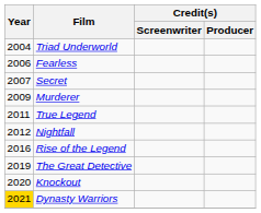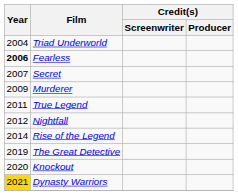 <table class="wikitable">
 <tr>
 <th rowspan="2">Year</th>
 <th rowspan="2">Film</th>
 <th colspan="2">Credit(s)</th>
 </tr>
 <tr>
 <th width=60>Screenwriter</th>
 <th width=60>Producer</th>
 </tr>
 <tr>
 <td>2004</td>
 <td><em><a href='#'>Triad Underworld</a></em></td>
 <td></td>
 <td></td>
 </tr>
 <tr>
-<td>2006</td>
+<td><strong>2006</strong></td>
 <td><em><a href='#'>Fearless</a></em></td>
 <td></td>
 <td></td>
 </tr>
 <tr>
 <td>2007</td>
 <td><em><a href='#'>Secret</a></em></td>
 <td></td>
 <td></td>
 </tr>
 <tr>
 <td>2009</td>
 <td><em><a href='#'>Murderer</a></em></td>
 <td></td>
 <td></td>
 </tr>
 <tr>
 <td>2011</td>
 <td><em><a href='#'>True Legend</a></em></td>
 <td></td>
 <td></td>
 </tr>
 <tr>
 <td>2012</td>
 <td><em><a href='#'>Nightfall</a></em></td>
 <td></td>
 <td></td>
 </tr>
 <tr>
-<td>2016</td>
+<td>2014</td>
 <td><em><a href='#'>Rise of the Legend</a></em></td>
 <td></td>
 <td></td>
 </tr>
 <tr>
 <td>2019</td>
 <td><em><a href='#'>The Great Detective</a></em></td>
 <td></td>
 <td></td>
 </tr>
 <tr>
 <td>2020</td>
 <td><em><a href='#'>Knockout</a></em></td>
 <td></td>
 <td></td>
 </tr>
 <tr>
 <td style="background: gold;">2021</td>
 <td><em><a href='#'>Dynasty Warriors</a></em></td>
 <td></td>
 <td></td>
 </tr>
 <tr>
 </tr>
 </table>
